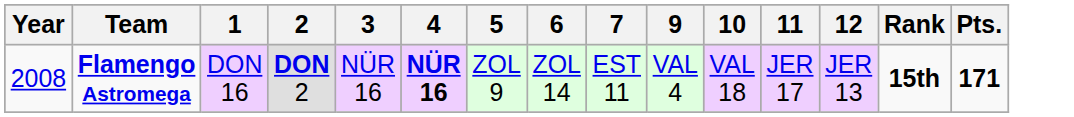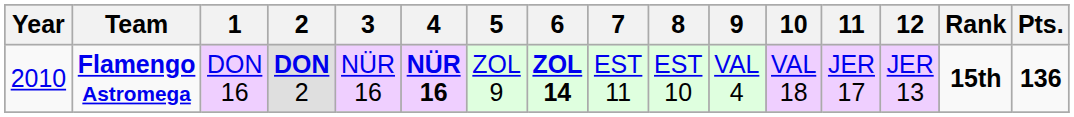 <table class="wikitable" style="font-size: 90%; text-align: center">
 <tr>
 <th>Year</th>
 <th>Team</th>
 <th>1</th>
 <th>2</th>
 <th>3</th>
 <th>4</th>
 <th>5</th>
 <th>6</th>
 <th>7</th>
+<th>8</th>
 <th>9</th>
 <th>10</th>
 <th>11</th>
 <th>12</th>
 <th>Rank</th>
 <th>Pts.</th>
 </tr>
 <tr>
-<td><a href='#'>2008</a></td>
+<td><a href='#'>2010</a></td>
 <td><strong><a href='#'>Flamengo</a><br><small><a href='#'>Astromega</a></small></strong></td>
 <td style="background:#efcfff;"><a href='#'>DON</a> <br>16</td>
 <td style="background:#dfdfdf;"><strong><a href='#'>DON</a></strong> <br>2</td>
 <td style="background:#efcfff;"><a href='#'>NÜR</a> <br>16</td>
 <td style="background:#efcfff;"><strong><a href='#'>NÜR</a> <br>16</strong></td>
 <td style="background:#dfffdf;"><a href='#'>ZOL</a><br>9</td>
-<td style="background:#dfffdf;"><a href='#'>ZOL</a><br>14</td>
+<td style="background:#dfffdf;"><strong><a href='#'>ZOL</a><br>14</strong></td>
 <td style="background:#dfffdf;"><a href='#'>EST</a><br>11</td>
+<td style="background:#dfffdf;"><a href='#'>EST</a><br>10</td>
 <td style="background:#dfffdf;"><a href='#'>VAL</a><br>4</td>
 <td style="background:#efcfff;"><a href='#'>VAL</a><br>18</td>
 <td style="background:#efcfff;"><a href='#'>JER</a> <br>17</td>
 <td style="background:#efcfff;"><a href='#'>JER</a> <br>13</td>
 <td><strong>15th</strong></td>
-<td><strong>171</strong></td>
+<td><strong>136</strong></td>
 </tr>
 </table>
